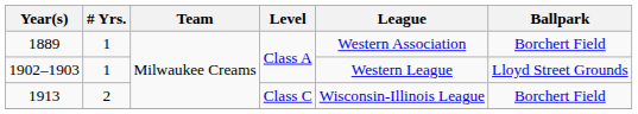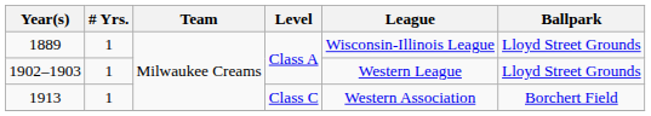 <table class="wikitable" style="text-align:center; font-size: 95%;">
 <tr>
 <th>Year(s)</th>
 <th># Yrs.</th>
 <th>Team</th>
 <th>Level</th>
 <th>League</th>
 <th>Ballpark</th>
 </tr>
 <tr>
 <td>1889</td>
 <td>1</td>
 <td rowspan=3>Milwaukee Creams</td>
 <td rowspan=2><a href='#'>Class A</a></td>
-<td><a href='#'>Western Association</a></td>
-<td><a href='#'>Borchert Field</a></td>
+<td><a href='#'>Wisconsin-Illinois League</a></td>
+<td><a href='#'>Lloyd Street Grounds</a></td>
 </tr>
 <tr>
 <td>1902–1903</td>
 <td>1</td>
 <td><a href='#'>Western League</a></td>
 <td><a href='#'>Lloyd Street Grounds</a></td>
 </tr>
 <tr>
 <td>1913</td>
-<td>2</td>
+<td>1</td>
 <td><a href='#'>Class C</a></td>
-<td><a href='#'>Wisconsin-Illinois League</a></td>
+<td><a href='#'>Western Association</a></td>
 <td><a href='#'>Borchert Field</a></td>
 </tr>
 <tr>
 </tr>
 </table>
